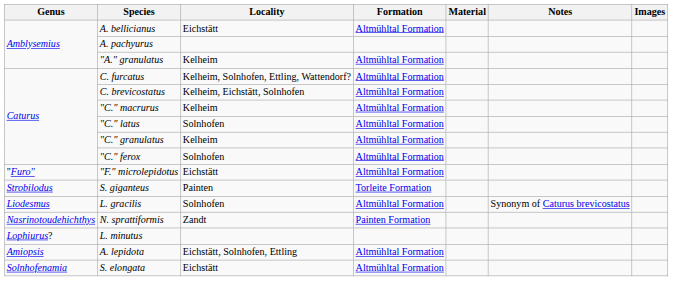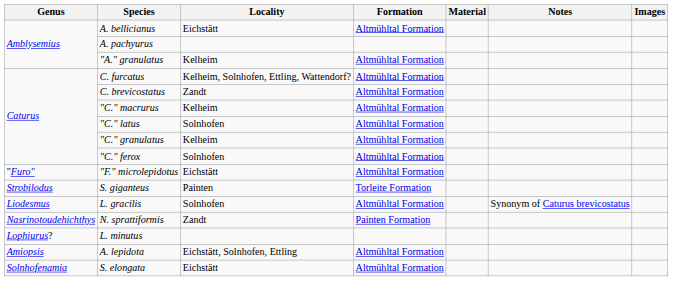 <table class="wikitable">
 <tr>
 <th>Genus</th>
 <th>Species</th>
 <th>Locality</th>
 <th>Formation</th>
 <th>Material</th>
 <th>Notes</th>
 <th>Images</th>
 </tr>
 <tr>
 <td rowspan="3"><em><a href='#'>Amblysemius</a></em></td>
 <td><em>A. bellicianus</em></td>
 <td>Eichstätt</td>
 <td><a href='#'>Altmühltal Formation</a></td>
 <td></td>
 <td></td>
 <td></td>
 </tr>
 <tr>
 <td><em>A. pachyurus</em></td>
 <td></td>
 <td></td>
 <td></td>
 <td></td>
 <td></td>
 </tr>
 <tr>
 <td><em>"A." granulatus</em></td>
 <td>Kelheim</td>
 <td><a href='#'>Altmühltal Formation</a></td>
 <td></td>
 <td></td>
 <td></td>
 </tr>
 <tr>
 <td rowspan="6"><em><a href='#'>Caturus</a></em></td>
 <td><em>C. furcatus</em></td>
 <td>Kelheim, Solnhofen, Ettling, Wattendorf?</td>
 <td><a href='#'>Altmühltal Formation</a></td>
 <td></td>
 <td></td>
 <td></td>
 </tr>
 <tr>
 <td><em>C. brevicostatus</em></td>
-<td>Kelheim, Eichstätt, Solnhofen</td>
+<td>Zandt</td>
 <td><a href='#'>Altmühltal Formation</a></td>
 <td></td>
 <td></td>
 <td></td>
 </tr>
 <tr>
 <td><em>"C." macrurus</em></td>
 <td>Kelheim</td>
 <td><a href='#'>Altmühltal Formation</a></td>
 <td></td>
 <td></td>
 <td></td>
 </tr>
 <tr>
 <td><em>"C." latus</em></td>
 <td>Solnhofen</td>
 <td><a href='#'>Altmühltal Formation</a></td>
 <td></td>
 <td></td>
 <td></td>
 </tr>
 <tr>
 <td><em>"C." granulatus</em></td>
 <td>Kelheim</td>
 <td><a href='#'>Altmühltal Formation</a></td>
 <td></td>
 <td></td>
 <td></td>
 </tr>
 <tr>
 <td><em>"C." ferox</em></td>
 <td>Solnhofen</td>
 <td><a href='#'>Altmühltal Formation</a></td>
 <td></td>
 <td></td>
 <td></td>
 </tr>
 <tr>
 <td>"<em><a href='#'>Furo"</a></em></td>
 <td><em>"F." microlepidotus</em></td>
 <td>Eichstätt</td>
 <td><a href='#'>Altmühltal Formation</a></td>
 <td></td>
 <td></td>
 <td></td>
 </tr>
 <tr>
 <td><em><a href='#'>Strobilodus</a></em></td>
 <td><em>S. giganteus</em></td>
 <td>Painten</td>
 <td><a href='#'>Torleite Formation</a></td>
 <td></td>
 <td></td>
 <td></td>
 </tr>
 <tr>
 <td><em><a href='#'>Liodesmus</a></em></td>
 <td><em>L. gracilis</em></td>
 <td>Solnhofen</td>
 <td><a href='#'>Altmühltal Formation</a></td>
 <td></td>
 <td>Synonym of <a href='#'>Caturus brevicostatus</a></td>
 <td></td>
 </tr>
 <tr>
 <td><em><a href='#'>Nasrinotoudehichthys</a></em></td>
 <td><em>N. sprattiformis</em></td>
 <td>Zandt</td>
 <td><a href='#'>Painten Formation</a></td>
 <td></td>
 <td></td>
 <td></td>
 </tr>
 <tr>
 <td><em><a href='#'>Lophiurus</a></em>?</td>
 <td><em>L. minutus</em></td>
 <td></td>
 <td></td>
 <td></td>
 <td></td>
 <td></td>
 </tr>
 <tr>
 <td><em><a href='#'>Amiopsis</a></em></td>
 <td><em>A. lepidota</em></td>
 <td>Eichstätt, Solnhofen, Ettling</td>
 <td><a href='#'>Altmühltal Formation</a></td>
 <td></td>
 <td></td>
 <td></td>
 </tr>
 <tr>
 <td><em><a href='#'>Solnhofenamia</a></em></td>
 <td><em>S. elongata</em></td>
 <td>Eichstätt</td>
 <td><a href='#'>Altmühltal Formation</a></td>
 <td></td>
 <td></td>
 <td></td>
 </tr>
 </table>
